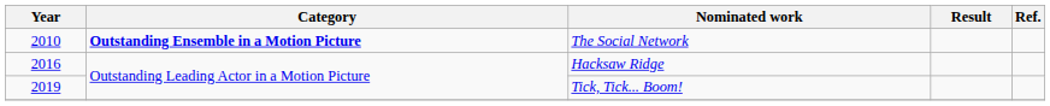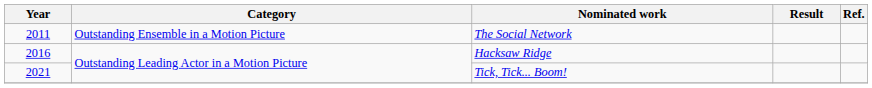 <table class=wikitable>
 <tr>
 <th scope="col" style="width:5em;">Year</th>
 <th scope="col" style="width:32em;">Category</th>
 <th scope="col" style="width:24em;">Nominated work</th>
 <th scope="col" style="width:5em;">Result</th>
 <th>Ref.</th>
 </tr>
 <tr>
-<td style="text-align:center;"><a href='#'>2010</a></td>
-<td><strong><a href='#'>Outstanding Ensemble in a Motion Picture</a></strong></td>
+<td style="text-align:center;"><a href='#'>2011</a></td>
+<td><a href='#'>Outstanding Ensemble in a Motion Picture</a></td>
 <td><em><a href='#'>The Social Network</a></em></td>
 <td></td>
 <td style="text-align:center;"></td>
 </tr>
 <tr>
 <td style="text-align:center;"><a href='#'>2016</a></td>
 <td rowspan=2><a href='#'>Outstanding Leading Actor in a Motion Picture</a></td>
 <td><em><a href='#'>Hacksaw Ridge</a></em></td>
 <td></td>
 <td style="text-align:center;"></td>
 </tr>
 <tr>
-<td style="text-align:center;"><a href='#'>2019</a></td>
+<td style="text-align:center;"><a href='#'>2021</a></td>
 <td><em><a href='#'>Tick, Tick... Boom!</a></em></td>
 <td></td>
 <td style="text-align:center;"></td>
 </tr>
 <tr>
 </tr>
 </table>
